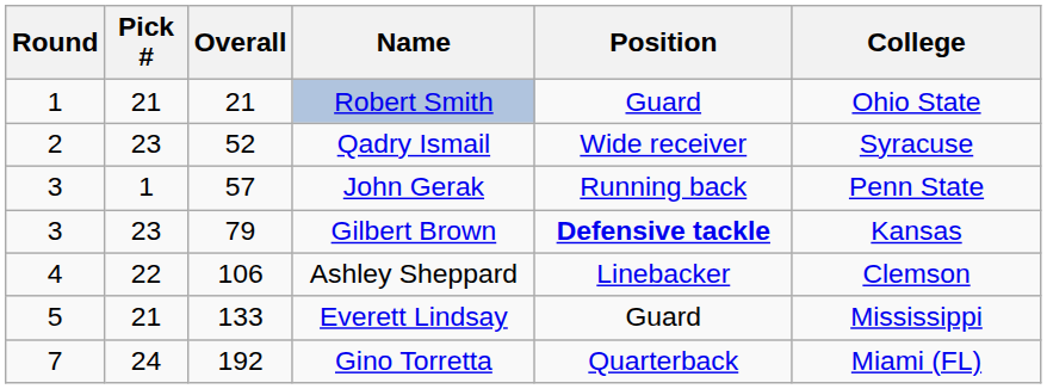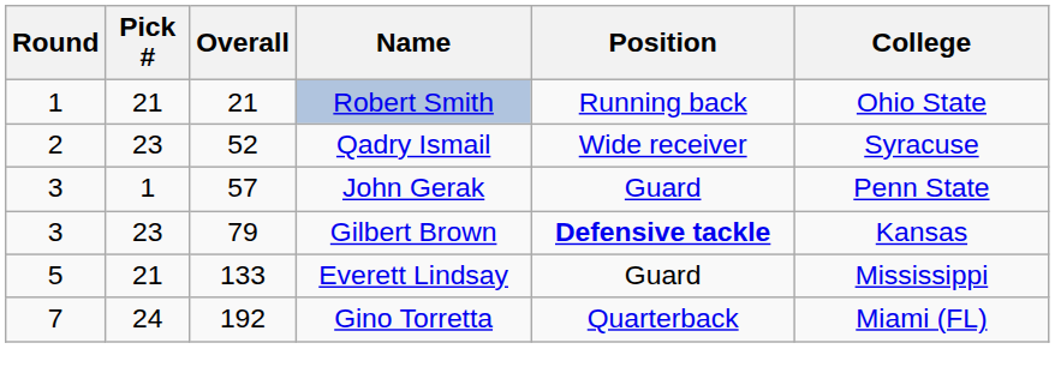 <table class="wikitable sortable" style="text-align:center">
 <tr>
 <th width=50px>Round</th>
 <th width=50px>Pick #</th>
 <th width=50px>Overall</th>
 <th width=200px>Name</th>
 <th width=200px>Position</th>
 <th width=200px>College</th>
 </tr>
 <tr>
 <td>1</td>
 <td>21</td>
 <td>21</td>
 <td bgcolor=lightsteelblue><a href='#'>Robert Smith</a></td>
-<td><a href='#'>Guard</a></td>
+<td><a href='#'>Running back</a></td>
 <td><a href='#'>Ohio State</a></td>
 </tr>
 <tr>
 <td>2</td>
 <td>23</td>
 <td>52</td>
 <td><a href='#'>Qadry Ismail</a></td>
 <td><a href='#'>Wide receiver</a></td>
 <td><a href='#'>Syracuse</a></td>
 </tr>
 <tr>
 <td>3</td>
 <td>1</td>
 <td>57</td>
 <td><a href='#'>John Gerak</a></td>
-<td><a href='#'>Running back</a></td>
+<td><a href='#'>Guard</a></td>
 <td><a href='#'>Penn State</a></td>
 </tr>
 <tr>
 <td>3</td>
 <td>23</td>
 <td>79</td>
 <td><a href='#'>Gilbert Brown</a></td>
 <td><strong><a href='#'>Defensive tackle</a></strong></td>
 <td><a href='#'>Kansas</a></td>
-</tr>
-<tr>
-<td>4</td>
-<td>22</td>
-<td>106</td>
-<td>Ashley Sheppard</td>
-<td><a href='#'>Linebacker</a></td>
-<td><a href='#'>Clemson</a></td>
 </tr>
 <tr>
 <td>5</td>
 <td>21</td>
 <td>133</td>
 <td><a href='#'>Everett Lindsay</a></td>
 <td>Guard</td>
 <td><a href='#'>Mississippi</a></td>
 </tr>
 <tr>
 <td>7</td>
 <td>24</td>
 <td>192</td>
 <td><a href='#'>Gino Torretta</a></td>
 <td><a href='#'>Quarterback</a></td>
 <td><a href='#'>Miami (FL)</a></td>
 </tr>
 </table>
